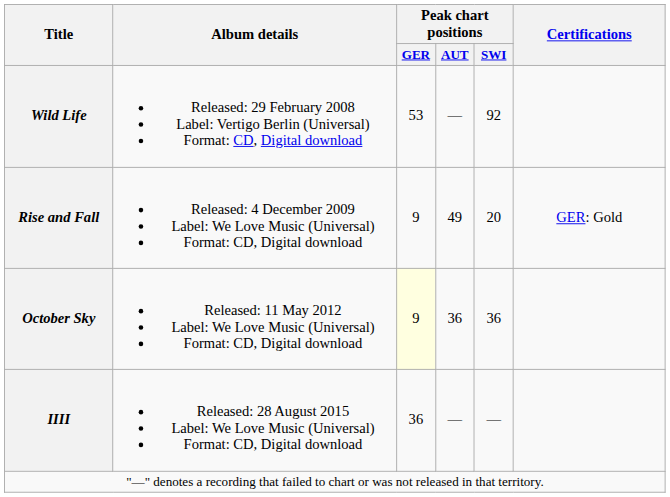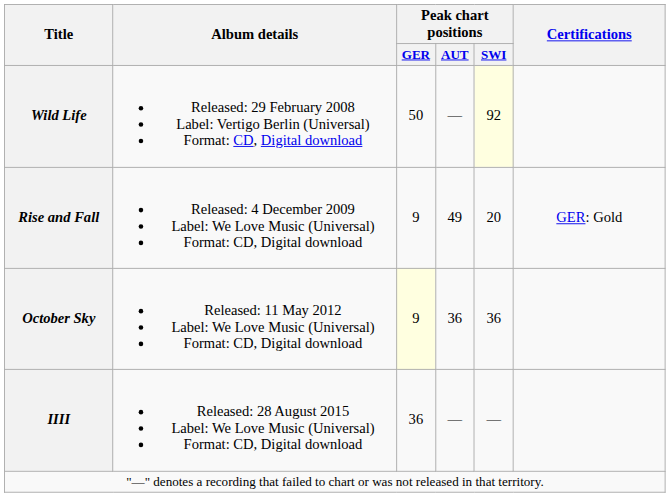 <table class="wikitable plainrowheaders" style="text-align:center;">
 <tr>
 <th scope="col" rowspan="2" style="width:7em;">Title</th>
 <th scope="col" rowspan="2" style="width:19em;">Album details</th>
 <th scope="col" colspan="3">Peak chart positions</th>
 <th scope="col" rowspan="2" style="width:10em;"><a href='#'>Certifications</a></th>
 </tr>
 <tr>
 <th scope="col" style="width:2.5em; font-size:90%;"><a href='#'>GER</a> <br></th>
 <th scope="col" style="width:2.5em; font-size:90%;"><a href='#'>AUT</a> <br></th>
 <th scope="col" style="width:2.5em; font-size:90%;"><a href='#'>SWI</a><br></th>
 </tr>
 <tr>
 <th scope="row"><em>Wild Life</em></th>
 <td><br><ul><li>Released: 29 February 2008</li><li>Label: Vertigo Berlin (Universal)</li><li>Format: <a href='#'>CD</a>, <a href='#'>Digital download</a></li></ul></td>
-<td>53</td>
+<td>50</td>
 <td>—</td>
-<td>92</td>
+<td style="background: lightyellow;">92</td>
 <td></td>
 </tr>
 <tr>
 <th scope="row"><em>Rise and Fall</em></th>
 <td><br><ul><li>Released: 4 December 2009</li><li>Label: We Love Music (Universal)</li><li>Format: CD, Digital download</li></ul></td>
 <td>9</td>
 <td>49</td>
 <td>20</td>
 <td><a href='#'>GER</a>: Gold</td>
 </tr>
 <tr>
 <th scope="row"><em>October Sky</em></th>
 <td><br><ul><li>Released: 11 May 2012</li><li>Label: We Love Music (Universal)</li><li>Format: CD, Digital download</li></ul></td>
 <td style="background: lightyellow;">9</td>
 <td>36</td>
 <td>36</td>
 <td></td>
 </tr>
 <tr>
 <th scope="row"><em>IIII</em></th>
 <td><br><ul><li>Released: 28 August 2015</li><li>Label: We Love Music (Universal)</li><li>Format: CD, Digital download</li></ul></td>
 <td>36</td>
 <td>—</td>
 <td>—</td>
 </tr>
 <tr>
 <td colspan="10" style="font-size:90%">"—" denotes a recording that failed to chart or was not released in that territory.</td>
 </tr>
 </table>
